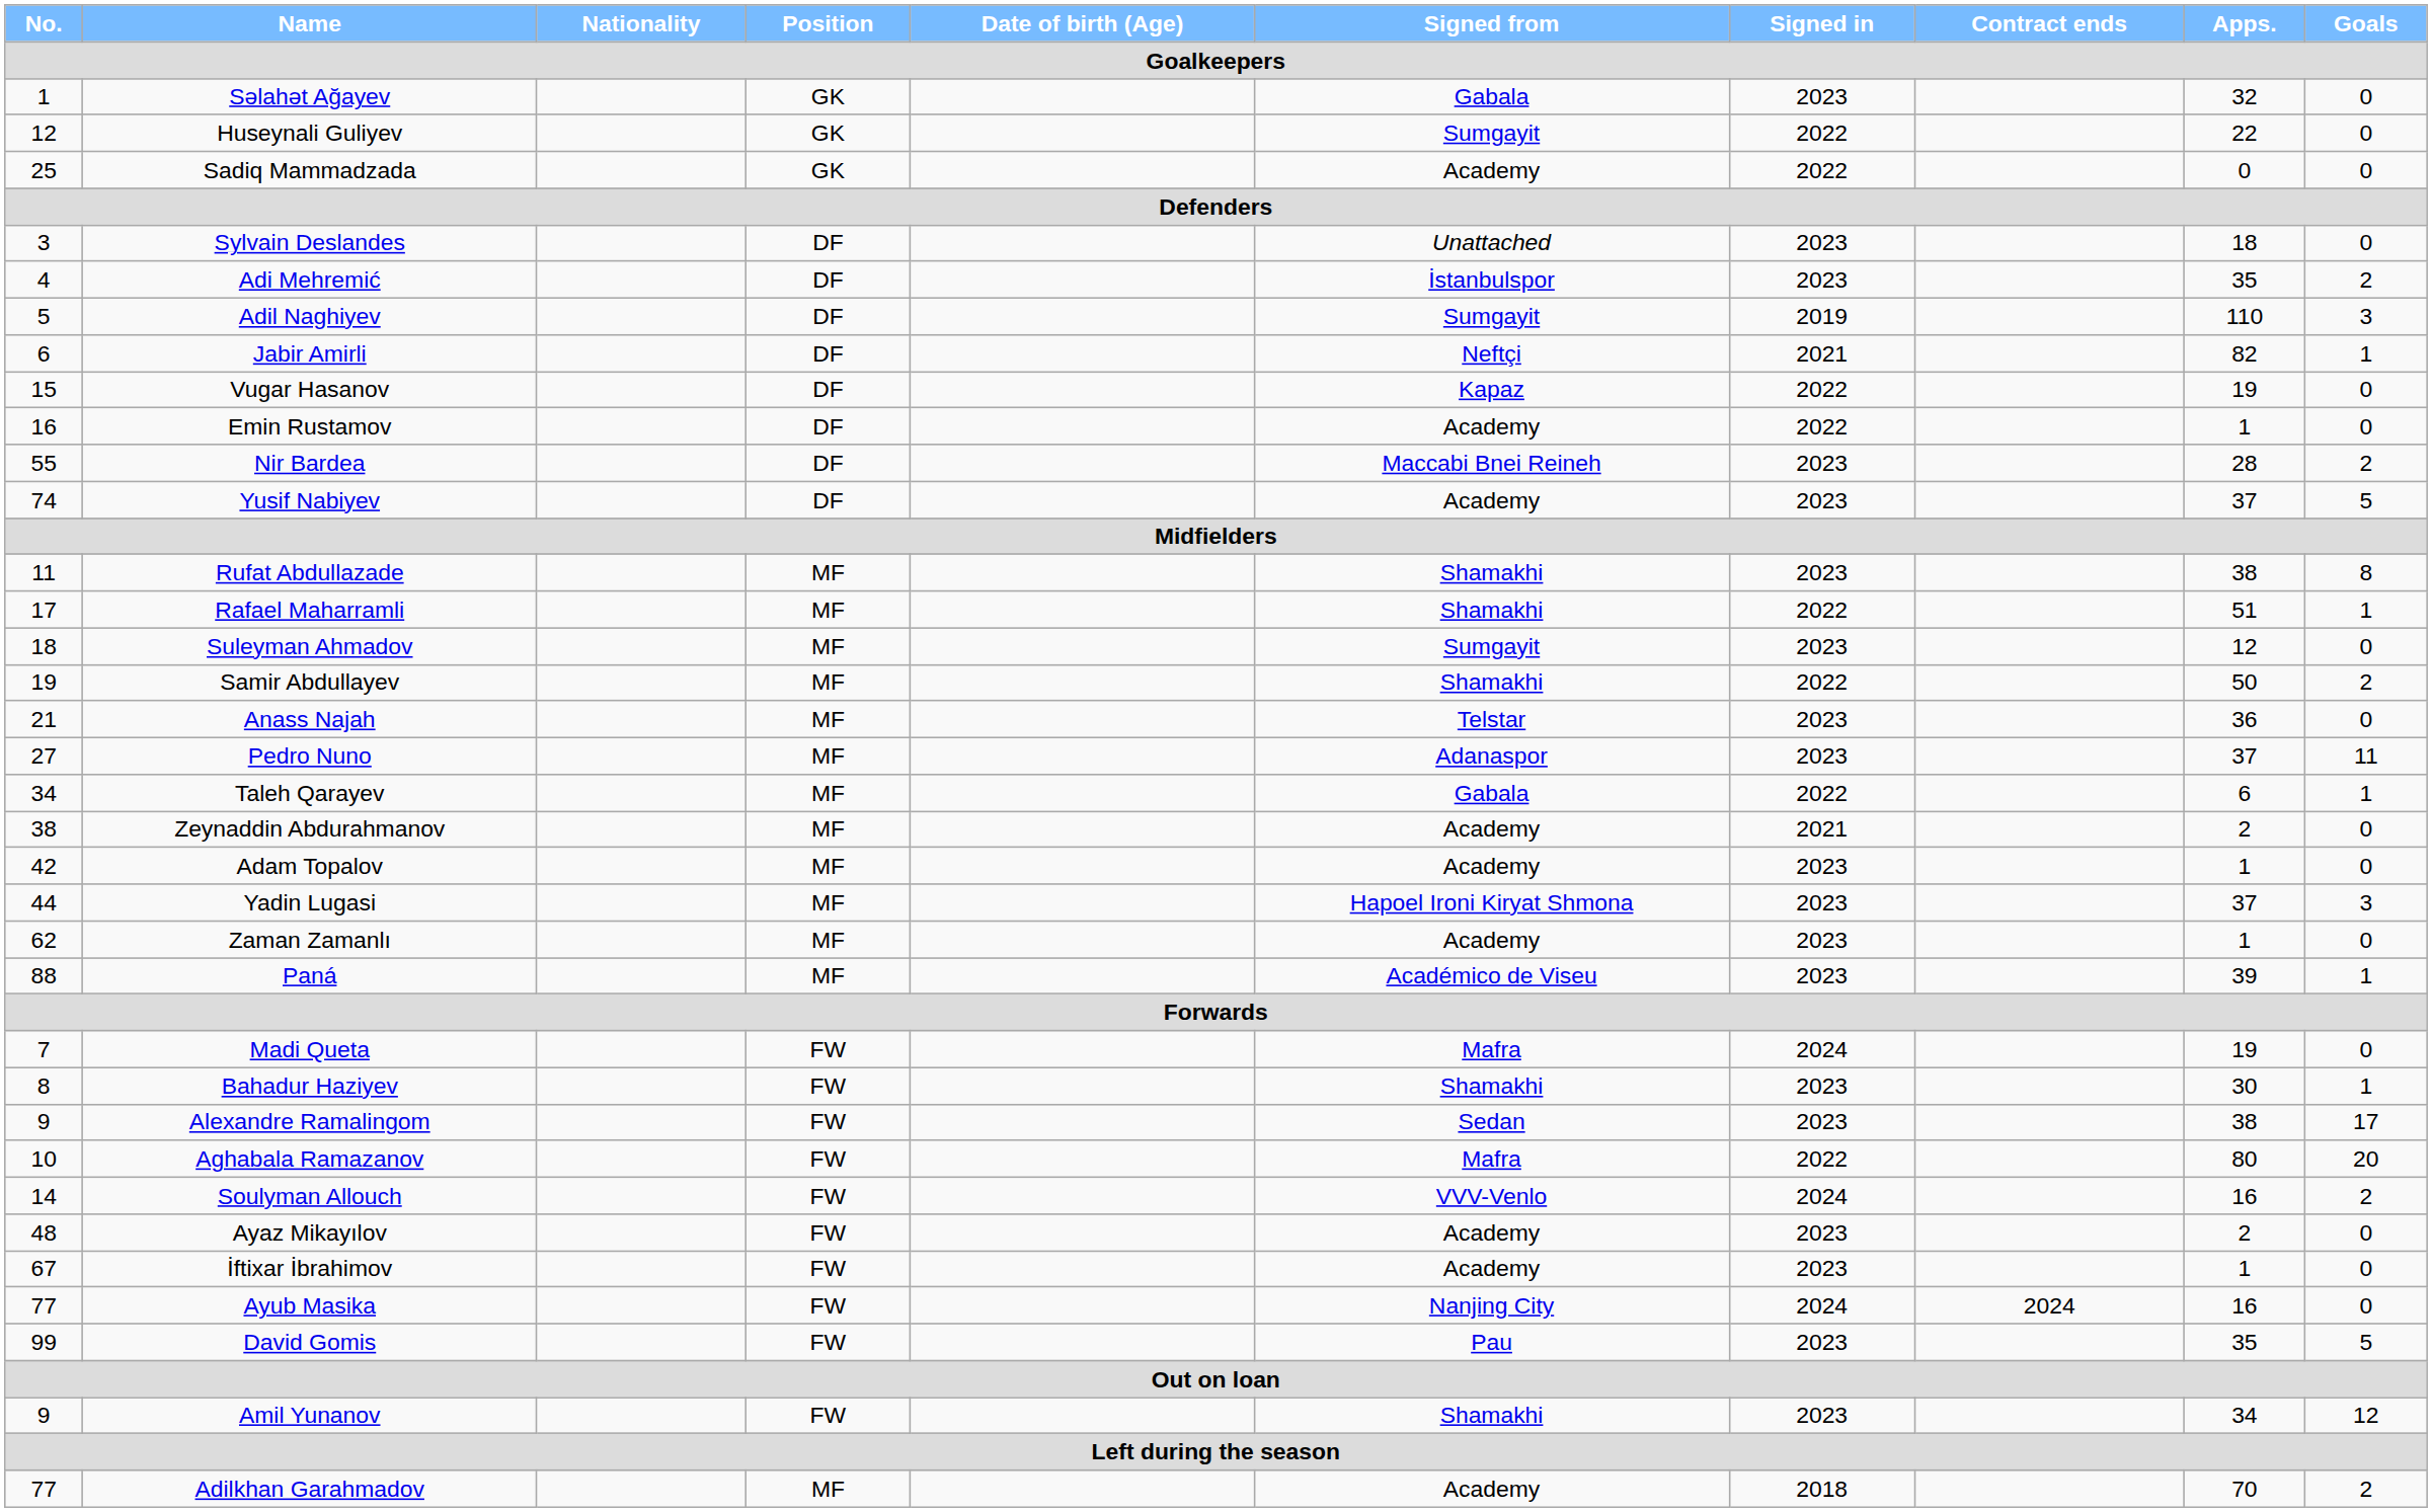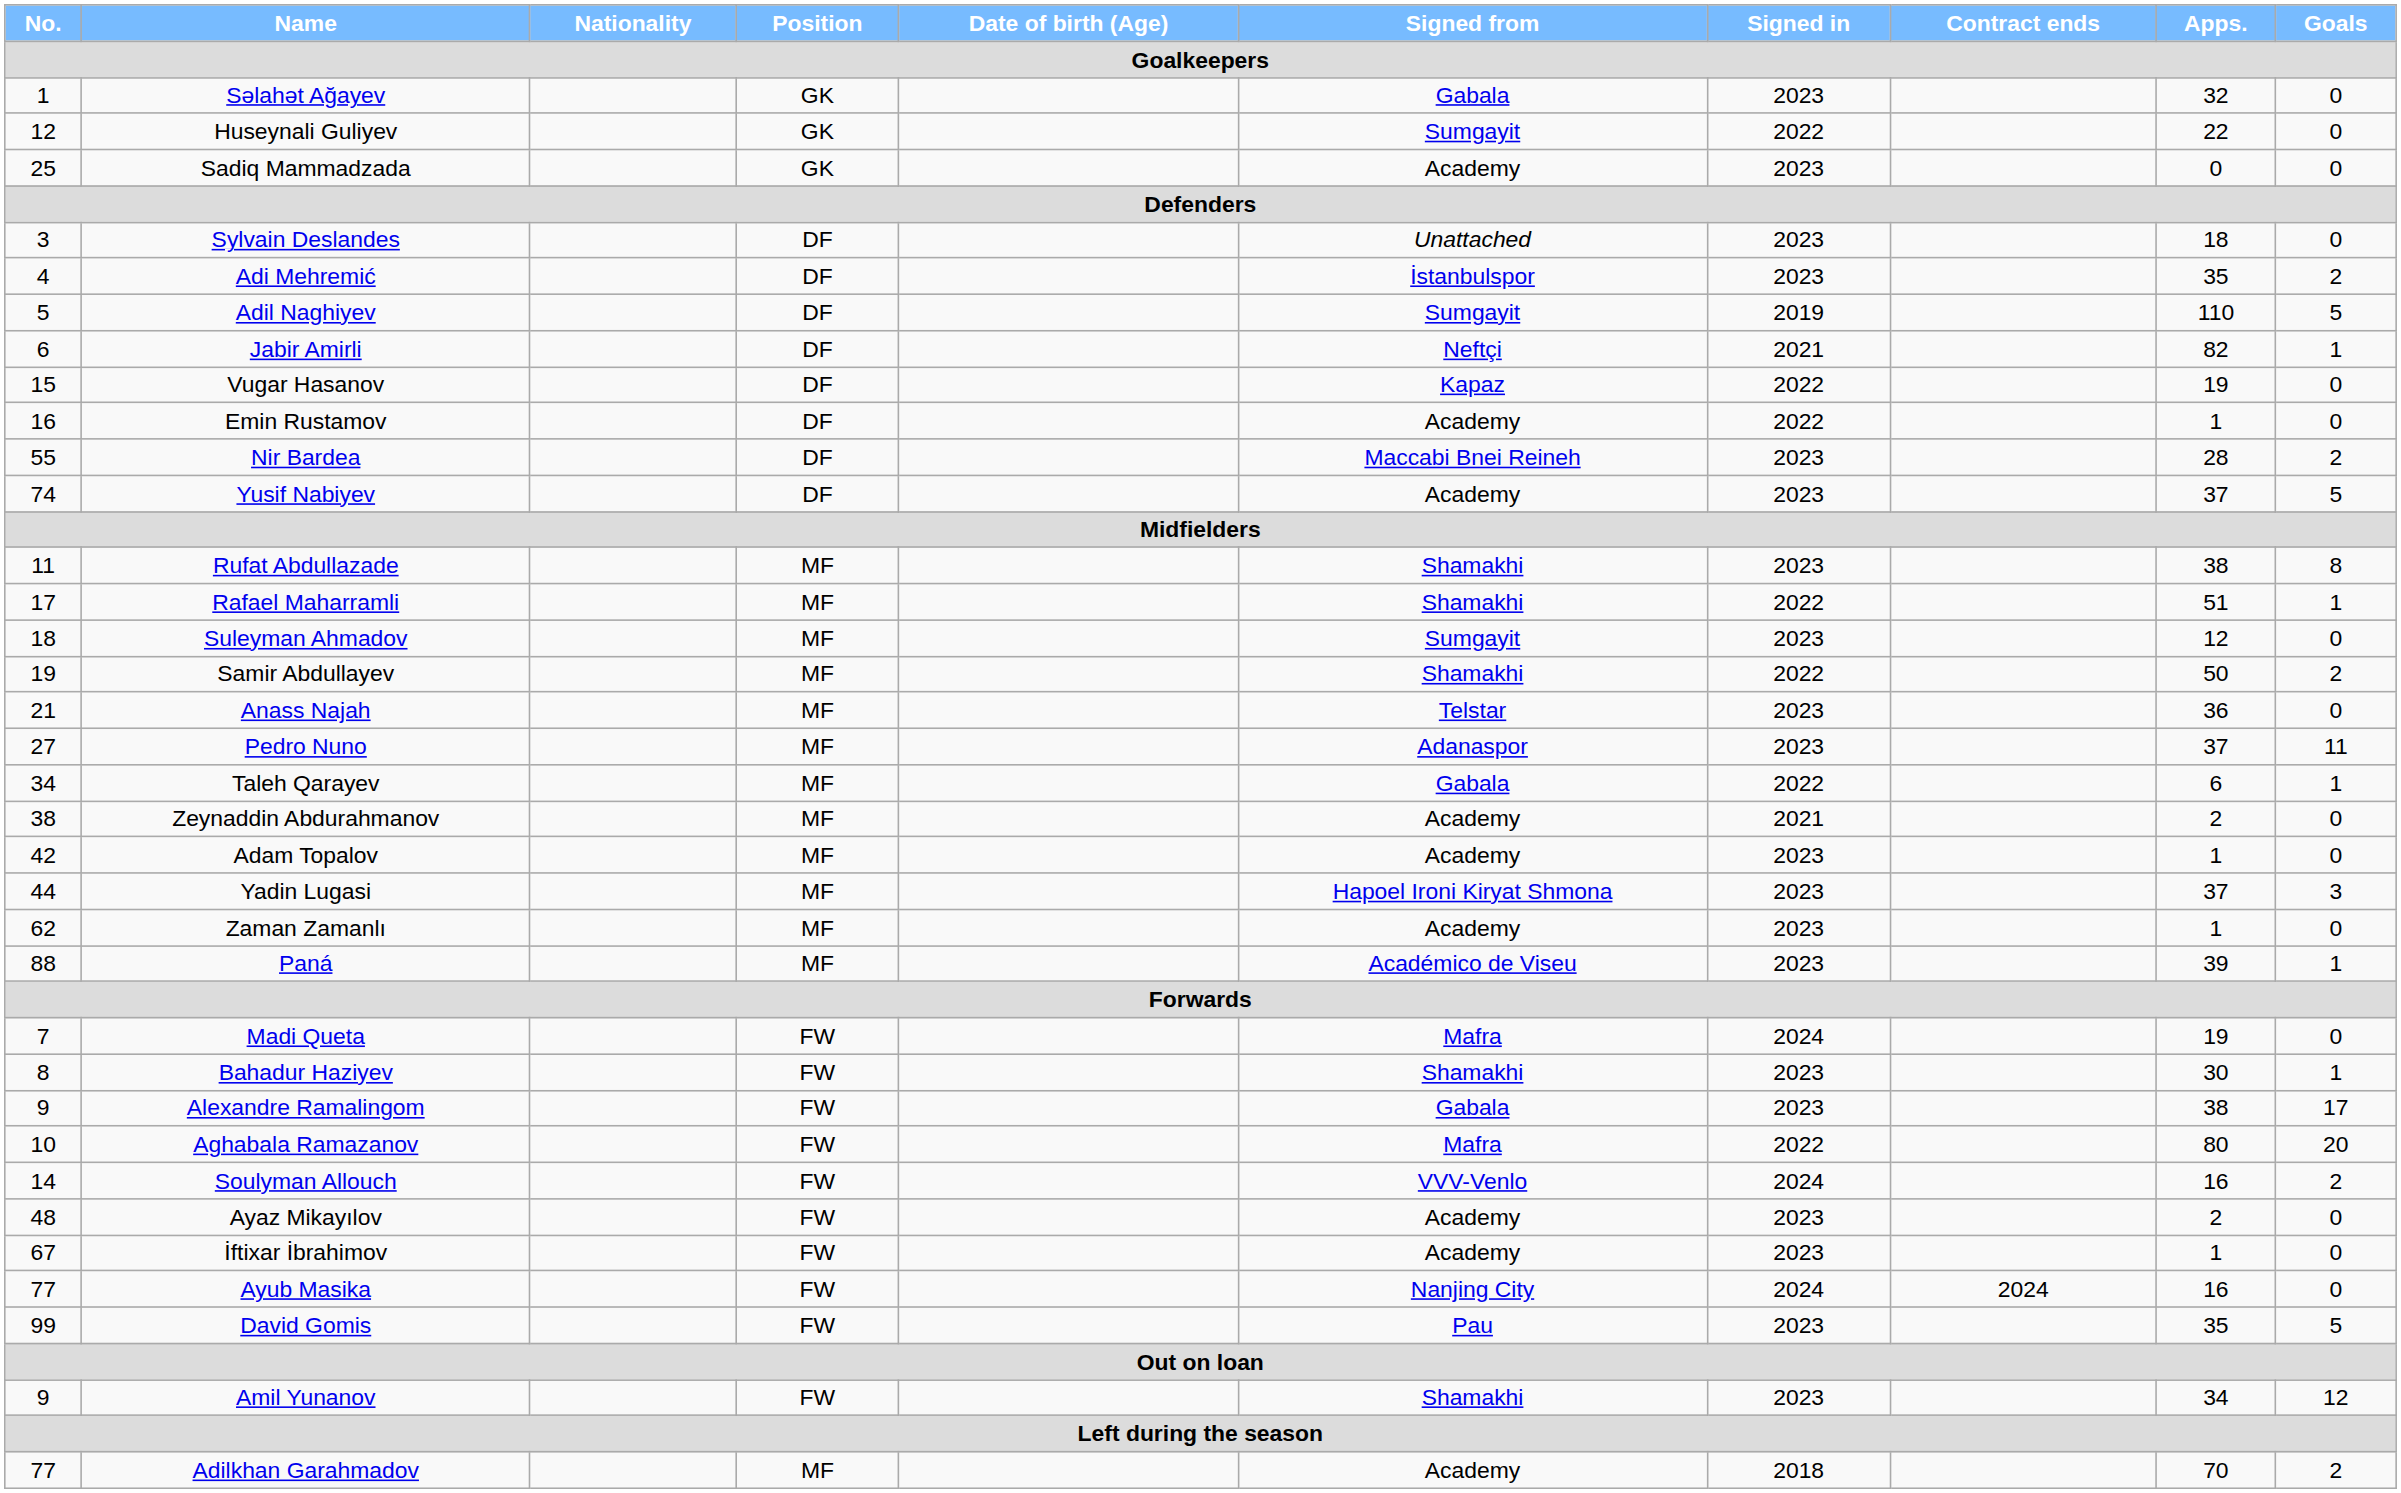 <table class="wikitable"  style="text-align:center; font-size:90%; width:95%;">
 <tr>
 <th style="background:#77BBFF; color:#FFFFFF; text-align:center;">No.</th>
 <th style="background:#77BBFF; color:#FFFFFF; text-align:center;">Name</th>
 <th style="background:#77BBFF; color:#FFFFFF; text-align:center;">Nationality</th>
 <th style="background:#77BBFF; color:#FFFFFF; text-align:center;">Position</th>
 <th style="background:#77BBFF; color:#FFFFFF; text-align:center;">Date of birth (Age)</th>
 <th style="background:#77BBFF; color:#FFFFFF; text-align:center;">Signed from</th>
 <th style="background:#77BBFF; color:#FFFFFF; text-align:center;">Signed in</th>
 <th style="background:#77BBFF; color:#FFFFFF; text-align:center;">Contract ends</th>
 <th style="background:#77BBFF; color:#FFFFFF; text-align:center;">Apps.</th>
 <th style="background:#77BBFF; color:#FFFFFF; text-align:center;">Goals</th>
 </tr>
 <tr>
 <th colspan="11"  style="background:#dcdcdc; text-align:center;">Goalkeepers</th>
 </tr>
 <tr>
 <td>1</td>
 <td><a href='#'>Səlahət Ağayev</a></td>
 <td></td>
 <td>GK</td>
 <td></td>
 <td><a href='#'>Gabala</a></td>
 <td>2023</td>
 <td></td>
 <td>32</td>
 <td>0</td>
 </tr>
 <tr>
 <td>12</td>
 <td>Huseynali Guliyev</td>
 <td></td>
 <td>GK</td>
 <td></td>
 <td><a href='#'>Sumgayit</a></td>
 <td>2022</td>
 <td></td>
 <td>22</td>
 <td>0</td>
 </tr>
 <tr>
 <td>25</td>
 <td>Sadiq Mammadzada</td>
 <td></td>
 <td>GK</td>
 <td></td>
 <td>Academy</td>
-<td>2022</td>
+<td>2023</td>
 <td></td>
 <td>0</td>
 <td>0</td>
 </tr>
 <tr>
 <th colspan="11"  style="background:#dcdcdc; text-align:center;">Defenders</th>
 </tr>
 <tr>
 <td>3</td>
 <td><a href='#'>Sylvain Deslandes</a></td>
 <td></td>
 <td>DF</td>
 <td></td>
 <td><em>Unattached</em></td>
 <td>2023</td>
 <td></td>
 <td>18</td>
 <td>0</td>
 </tr>
 <tr>
 <td>4</td>
 <td><a href='#'>Adi Mehremić</a></td>
 <td></td>
 <td>DF</td>
 <td></td>
 <td><a href='#'>İstanbulspor</a></td>
 <td>2023</td>
 <td></td>
 <td>35</td>
 <td>2</td>
 </tr>
 <tr>
 <td>5</td>
 <td><a href='#'>Adil Naghiyev</a></td>
 <td></td>
 <td>DF</td>
 <td></td>
 <td><a href='#'>Sumgayit</a></td>
 <td>2019</td>
 <td></td>
 <td>110</td>
-<td>3</td>
+<td>5</td>
 </tr>
 <tr>
 <td>6</td>
 <td><a href='#'>Jabir Amirli</a></td>
 <td></td>
 <td>DF</td>
 <td></td>
 <td><a href='#'>Neftçi</a></td>
 <td>2021</td>
 <td></td>
 <td>82</td>
 <td>1</td>
 </tr>
 <tr>
 <td>15</td>
 <td>Vugar Hasanov</td>
 <td></td>
 <td>DF</td>
 <td></td>
 <td><a href='#'>Kapaz</a></td>
 <td>2022</td>
 <td></td>
 <td>19</td>
 <td>0</td>
 </tr>
 <tr>
 <td>16</td>
 <td>Emin Rustamov</td>
 <td></td>
 <td>DF</td>
 <td></td>
 <td>Academy</td>
 <td>2022</td>
 <td></td>
 <td>1</td>
 <td>0</td>
 </tr>
 <tr>
 <td>55</td>
 <td><a href='#'>Nir Bardea</a></td>
 <td></td>
 <td>DF</td>
 <td></td>
 <td><a href='#'>Maccabi Bnei Reineh</a></td>
 <td>2023</td>
 <td></td>
 <td>28</td>
 <td>2</td>
 </tr>
 <tr>
 <td>74</td>
 <td><a href='#'>Yusif Nabiyev</a></td>
 <td></td>
 <td>DF</td>
 <td></td>
 <td>Academy</td>
 <td>2023</td>
 <td></td>
 <td>37</td>
 <td>5</td>
 </tr>
 <tr>
 <th colspan="11"  style="background:#dcdcdc; text-align:center;">Midfielders</th>
 </tr>
 <tr>
 <td>11</td>
 <td><a href='#'>Rufat Abdullazade</a></td>
 <td></td>
 <td>MF</td>
 <td></td>
 <td><a href='#'>Shamakhi</a></td>
 <td>2023</td>
 <td></td>
 <td>38</td>
 <td>8</td>
 </tr>
 <tr>
 <td>17</td>
 <td><a href='#'>Rafael Maharramli</a></td>
 <td></td>
 <td>MF</td>
 <td></td>
 <td><a href='#'>Shamakhi</a></td>
 <td>2022</td>
 <td></td>
 <td>51</td>
 <td>1</td>
 </tr>
 <tr>
 <td>18</td>
 <td><a href='#'>Suleyman Ahmadov</a></td>
 <td></td>
 <td>MF</td>
 <td></td>
 <td><a href='#'>Sumgayit</a></td>
 <td>2023</td>
 <td></td>
 <td>12</td>
 <td>0</td>
 </tr>
 <tr>
 <td>19</td>
 <td>Samir Abdullayev</td>
 <td></td>
 <td>MF</td>
 <td></td>
 <td><a href='#'>Shamakhi</a></td>
 <td>2022</td>
 <td></td>
 <td>50</td>
 <td>2</td>
 </tr>
 <tr>
 <td>21</td>
 <td><a href='#'>Anass Najah</a></td>
 <td></td>
 <td>MF</td>
 <td></td>
 <td><a href='#'>Telstar</a></td>
 <td>2023</td>
 <td></td>
 <td>36</td>
 <td>0</td>
 </tr>
 <tr>
 <td>27</td>
 <td><a href='#'>Pedro Nuno</a></td>
 <td></td>
 <td>MF</td>
 <td></td>
 <td><a href='#'>Adanaspor</a></td>
 <td>2023</td>
 <td></td>
 <td>37</td>
 <td>11</td>
 </tr>
 <tr>
 <td>34</td>
 <td>Taleh Qarayev</td>
 <td></td>
 <td>MF</td>
 <td></td>
 <td><a href='#'>Gabala</a></td>
 <td>2022</td>
 <td></td>
 <td>6</td>
 <td>1</td>
 </tr>
 <tr>
 <td>38</td>
 <td>Zeynaddin Abdurahmanov</td>
 <td></td>
 <td>MF</td>
 <td></td>
 <td>Academy</td>
 <td>2021</td>
 <td></td>
 <td>2</td>
 <td>0</td>
 </tr>
 <tr>
 <td>42</td>
 <td>Adam Topalov</td>
 <td></td>
 <td>MF</td>
 <td></td>
 <td>Academy</td>
 <td>2023</td>
 <td></td>
 <td>1</td>
 <td>0</td>
 </tr>
 <tr>
 <td>44</td>
 <td>Yadin Lugasi</td>
 <td></td>
 <td>MF</td>
 <td></td>
 <td><a href='#'>Hapoel Ironi Kiryat Shmona</a></td>
 <td>2023</td>
 <td></td>
 <td>37</td>
 <td>3</td>
 </tr>
 <tr>
 <td>62</td>
 <td>Zaman Zamanlı</td>
 <td></td>
 <td>MF</td>
 <td></td>
 <td>Academy</td>
 <td>2023</td>
 <td></td>
 <td>1</td>
 <td>0</td>
 </tr>
 <tr>
 <td>88</td>
 <td><a href='#'>Paná</a></td>
 <td></td>
 <td>MF</td>
 <td></td>
 <td><a href='#'>Académico de Viseu</a></td>
 <td>2023</td>
 <td></td>
 <td>39</td>
 <td>1</td>
 </tr>
 <tr>
 <th colspan="11"  style="background:#dcdcdc; text-align:center;">Forwards</th>
 </tr>
 <tr>
 <td>7</td>
 <td><a href='#'>Madi Queta</a></td>
 <td></td>
 <td>FW</td>
 <td></td>
 <td><a href='#'>Mafra</a></td>
 <td>2024</td>
 <td></td>
 <td>19</td>
 <td>0</td>
 </tr>
 <tr>
 <td>8</td>
 <td><a href='#'>Bahadur Haziyev</a></td>
 <td></td>
 <td>FW</td>
 <td></td>
 <td><a href='#'>Shamakhi</a></td>
 <td>2023</td>
 <td></td>
 <td>30</td>
 <td>1</td>
 </tr>
 <tr>
 <td>9</td>
 <td><a href='#'>Alexandre Ramalingom</a></td>
 <td></td>
 <td>FW</td>
 <td></td>
-<td><a href='#'>Sedan</a></td>
+<td><a href='#'>Gabala</a></td>
 <td>2023</td>
 <td></td>
 <td>38</td>
 <td>17</td>
 </tr>
 <tr>
 <td>10</td>
 <td><a href='#'>Aghabala Ramazanov</a></td>
 <td></td>
 <td>FW</td>
 <td></td>
 <td><a href='#'>Mafra</a></td>
 <td>2022</td>
 <td></td>
 <td>80</td>
 <td>20</td>
 </tr>
 <tr>
 <td>14</td>
 <td><a href='#'>Soulyman Allouch</a></td>
 <td></td>
 <td>FW</td>
 <td></td>
 <td><a href='#'>VVV-Venlo</a></td>
 <td>2024</td>
 <td></td>
 <td>16</td>
 <td>2</td>
 </tr>
 <tr>
 <td>48</td>
 <td>Ayaz Mikayılov</td>
 <td></td>
 <td>FW</td>
 <td></td>
 <td>Academy</td>
 <td>2023</td>
 <td></td>
 <td>2</td>
 <td>0</td>
 </tr>
 <tr>
 <td>67</td>
 <td>İftixar İbrahimov</td>
 <td></td>
 <td>FW</td>
 <td></td>
 <td>Academy</td>
 <td>2023</td>
 <td></td>
 <td>1</td>
 <td>0</td>
 </tr>
 <tr>
 <td>77</td>
 <td><a href='#'>Ayub Masika</a></td>
 <td></td>
 <td>FW</td>
 <td></td>
 <td><a href='#'>Nanjing City</a></td>
 <td>2024</td>
 <td>2024</td>
 <td>16</td>
 <td>0</td>
 </tr>
 <tr>
 <td>99</td>
 <td><a href='#'>David Gomis</a></td>
 <td></td>
 <td>FW</td>
 <td></td>
 <td><a href='#'>Pau</a></td>
 <td>2023</td>
 <td></td>
 <td>35</td>
 <td>5</td>
 </tr>
 <tr>
 <th colspan="11"  style="background:#dcdcdc; text-align:center;">Out on loan</th>
 </tr>
 <tr>
 <td>9</td>
 <td><a href='#'>Amil Yunanov</a></td>
 <td></td>
 <td>FW</td>
 <td></td>
 <td><a href='#'>Shamakhi</a></td>
 <td>2023</td>
 <td></td>
 <td>34</td>
 <td>12</td>
 </tr>
 <tr>
 <th colspan="11"  style="background:#dcdcdc; text-align:center;">Left during the season</th>
 </tr>
 <tr>
 <td>77</td>
 <td><a href='#'>Adilkhan Garahmadov</a></td>
 <td></td>
 <td>MF</td>
 <td></td>
 <td>Academy</td>
 <td>2018</td>
 <td></td>
 <td>70</td>
 <td>2</td>
 </tr>
 </table>
